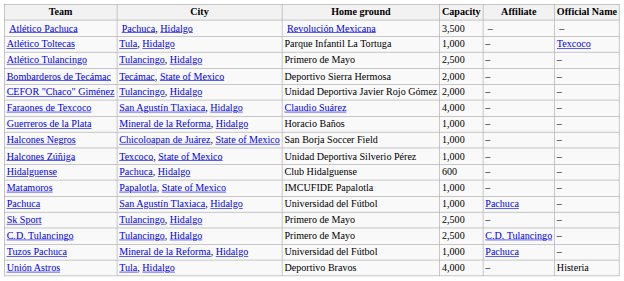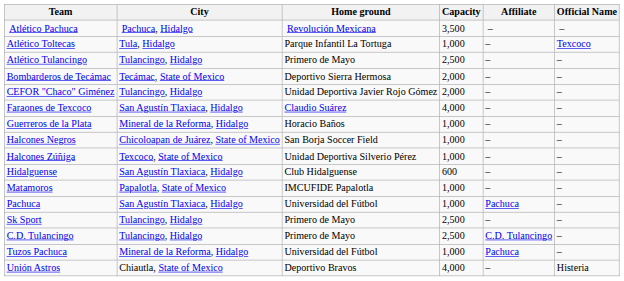 <table class="wikitable sortable">
 <tr>
 <th>Team</th>
 <th>City</th>
 <th>Home ground</th>
 <th>Capacity</th>
 <th>Affiliate</th>
 <th>Official Name</th>
 </tr>
 <tr>
 <td> <a href='#'>Atlético Pachuca</a> </td>
 <td> <a href='#'>Pachuca</a>, <a href='#'>Hidalgo</a></td>
 <td> <a href='#'>Revolución Mexicana</a> </td>
 <td>3,500</td>
 <td> – </td>
 <td> –</td>
 </tr>
 <tr>
 <td><a href='#'>Atlético Toltecas</a></td>
 <td><a href='#'>Tula</a>, <a href='#'>Hidalgo</a></td>
 <td>Parque Infantil La Tortuga</td>
 <td>1,000</td>
 <td>–</td>
 <td><a href='#'>Texcoco</a></td>
 </tr>
 <tr>
 <td><a href='#'>Atlético Tulancingo</a></td>
 <td><a href='#'>Tulancingo</a>, <a href='#'>Hidalgo</a></td>
 <td>Primero de Mayo</td>
 <td>2,500</td>
 <td>–</td>
 <td>–</td>
 </tr>
 <tr>
 <td><a href='#'>Bombarderos de Tecámac</a></td>
 <td><a href='#'>Tecámac</a>, <a href='#'>State of Mexico</a></td>
 <td>Deportivo Sierra Hermosa</td>
 <td>2,000</td>
 <td>–</td>
 <td>–</td>
 </tr>
 <tr>
 <td><a href='#'>CEFOR "Chaco" Giménez</a></td>
 <td><a href='#'>Tulancingo</a>, <a href='#'>Hidalgo</a></td>
 <td>Unidad Deportiva Javier Rojo Gómez</td>
 <td>2,000</td>
 <td>–</td>
 <td>–</td>
 </tr>
 <tr>
 <td><a href='#'>Faraones de Texcoco</a></td>
 <td><a href='#'>San Agustín Tlaxiaca</a>, <a href='#'>Hidalgo</a></td>
 <td><a href='#'>Claudio Suárez</a></td>
 <td>4,000</td>
 <td>–</td>
 <td>–</td>
 </tr>
 <tr>
 <td><a href='#'>Guerreros de la Plata</a></td>
 <td><a href='#'>Mineral de la Reforma</a>, <a href='#'>Hidalgo</a></td>
 <td>Horacio Baños</td>
 <td>1,000</td>
 <td>–</td>
 <td>–</td>
 </tr>
 <tr>
 <td><a href='#'>Halcones Negros</a></td>
 <td><a href='#'>Chicoloapan de Juárez</a>, <a href='#'>State of Mexico</a></td>
 <td>San Borja Soccer Field</td>
 <td>1,000</td>
 <td>–</td>
 <td>–</td>
 </tr>
 <tr>
 <td><a href='#'>Halcones Zúñiga</a></td>
 <td><a href='#'>Texcoco</a>, <a href='#'>State of Mexico</a></td>
 <td>Unidad Deportiva Silverio Pérez</td>
 <td>1,000</td>
 <td>–</td>
 <td>–</td>
 </tr>
 <tr>
 <td><a href='#'>Hidalguense</a></td>
-<td><a href='#'>Pachuca</a>, <a href='#'>Hidalgo</a></td>
+<td><a href='#'>San Agustín Tlaxiaca</a>, <a href='#'>Hidalgo</a></td>
 <td>Club Hidalguense</td>
 <td>600</td>
 <td>–</td>
 <td>–</td>
 </tr>
 <tr>
 <td><a href='#'>Matamoros</a></td>
 <td><a href='#'>Papalotla</a>, <a href='#'>State of Mexico</a></td>
 <td>IMCUFIDE Papalotla</td>
 <td>1,000</td>
 <td>–</td>
 <td>–</td>
 </tr>
 <tr>
 <td><a href='#'>Pachuca</a></td>
 <td><a href='#'>San Agustín Tlaxiaca</a>, <a href='#'>Hidalgo</a></td>
 <td>Universidad del Fútbol</td>
 <td>1,000</td>
 <td><a href='#'>Pachuca</a></td>
 <td>–</td>
 </tr>
 <tr>
 <td><a href='#'>Sk Sport</a></td>
 <td><a href='#'>Tulancingo</a>, <a href='#'>Hidalgo</a></td>
 <td>Primero de Mayo</td>
 <td>2,500</td>
 <td>–</td>
 <td>–</td>
 </tr>
 <tr>
 <td><a href='#'>C.D. Tulancingo</a></td>
 <td><a href='#'>Tulancingo</a>, <a href='#'>Hidalgo</a></td>
 <td>Primero de Mayo</td>
 <td>2,500</td>
 <td><a href='#'>C.D. Tulancingo</a></td>
 <td>–</td>
 </tr>
 <tr>
 <td><a href='#'>Tuzos Pachuca</a></td>
 <td><a href='#'>Mineral de la Reforma</a>, <a href='#'>Hidalgo</a></td>
 <td>Universidad del Fútbol</td>
 <td>1,000</td>
 <td><a href='#'>Pachuca</a></td>
 <td>–</td>
 </tr>
 <tr>
 <td><a href='#'>Unión Astros</a></td>
-<td><a href='#'>Tula</a>, <a href='#'>Hidalgo</a></td>
+<td>Chiautla, <a href='#'>State of Mexico</a></td>
 <td>Deportivo Bravos</td>
 <td>4,000</td>
 <td>–</td>
 <td>Histeria</td>
 </tr>
 </table>
